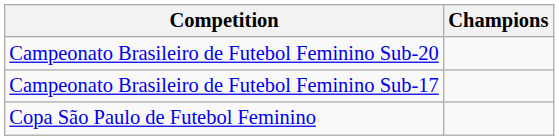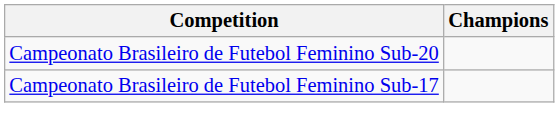 <table class="wikitable">
 <tr>
 <th>Competition</th>
 <th>Champions</th>
 </tr>
 <tr>
 <td><a href='#'>Campeonato Brasileiro de Futebol Feminino Sub-20</a></td>
 <td></td>
 </tr>
 <tr>
 <td><a href='#'>Campeonato Brasileiro de Futebol Feminino Sub-17</a></td>
 <td></td>
 </tr>
-<tr>
-<td><a href='#'>Copa São Paulo de Futebol Feminino</a></td>
-<td></td>
-</tr>
 </table>
